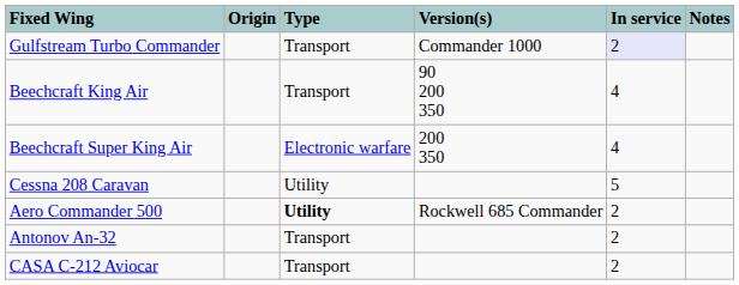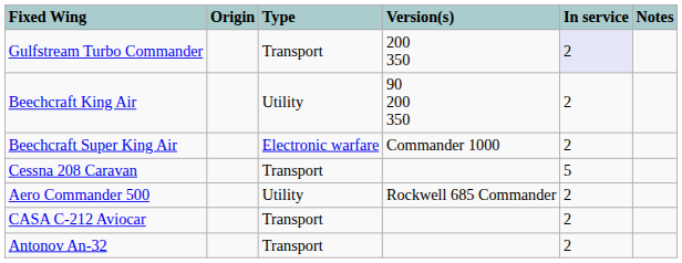 <table |  class="wikitable"  style="font-size:100%;">
 <tr>
 <th style="text-align: left; background: #aacccc;">Fixed Wing</th>
 <th style="text-align: left; background: #aacccc;">Origin</th>
 <th style="text-align: left; background: #aacccc;">Type</th>
 <th style="text-align: left; background: #aacccc;">Version(s)</th>
 <th style="text-align: left; background: #aacccc;">In service</th>
 <th style="text-align: left; background: #aacccc;">Notes</th>
 </tr>
 <tr ---->
 <td><a href='#'>Gulfstream Turbo Commander</a></td>
 <td></td>
 <td>Transport</td>
-<td>Commander 1000</td>
+<td>200<br>350</td>
 <td style="background: lavender;">2</td>
 <td></td>
 </tr>
 <tr ---->
 <td><a href='#'>Beechcraft King Air</a></td>
 <td></td>
-<td>Transport</td>
+<td>Utility</td>
 <td>90<br>200<br>350</td>
-<td>4</td>
+<td>2</td>
 <td></td>
 </tr>
 <tr ---->
 <td><a href='#'>Beechcraft Super King Air</a></td>
 <td></td>
 <td><a href='#'>Electronic warfare</a></td>
-<td>200<br>350</td>
-<td>4</td>
+<td>Commander 1000</td>
+<td>2</td>
 <td></td>
 </tr>
 <tr ---->
 <td><a href='#'>Cessna 208 Caravan</a></td>
 <td></td>
-<td>Utility</td>
+<td>Transport</td>
 <td></td>
 <td>5</td>
 <td></td>
 </tr>
 <tr ---->
 <td><a href='#'>Aero Commander 500</a></td>
 <td></td>
-<td><strong>Utility</strong></td>
+<td>Utility</td>
 <td>Rockwell 685 Commander</td>
+<td>2</td>
+<td></td>
+</tr>
+<tr ---->
+<td><a href='#'>CASA C-212 Aviocar</a></td>
+<td></td>
+<td>Transport</td>
+<td></td>
 <td>2</td>
 <td></td>
 </tr>
 <tr ---->
 <td><a href='#'>Antonov An-32</a></td>
 <td></td>
 <td>Transport</td>
 <td></td>
 <td>2</td>
 <td></td>
 </tr>
-<tr ---->
-<td><a href='#'>CASA C-212 Aviocar</a></td>
-<td></td>
-<td>Transport</td>
-<td></td>
-<td>2</td>
-<td></td>
-</tr>
 </table>
